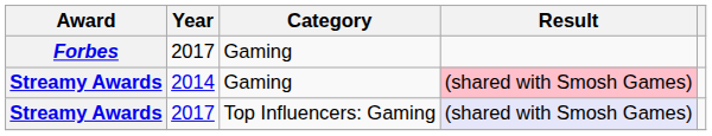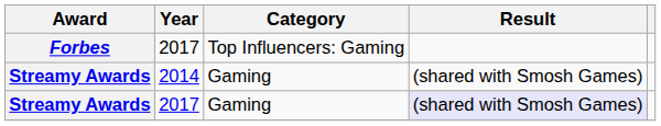 <table class="wikitable sortable plainrowheaders">
 <tr>
 <th scope="col">Award</th>
 <th scope="col">Year</th>
 <th scope="col">Category</th>
 <th scope="col">Result</th>
 <th scope="col" class="unsortable"></th>
 </tr>
 <tr>
 <th scope="row"><em><a href='#'>Forbes</a></em></th>
 <td>2017</td>
-<td>Gaming</td>
+<td>Top Influencers: Gaming</td>
 <td></td>
 <td style="text-align: center;"></td>
 </tr>
 <tr>
 <th scope="row"><a href='#'>Streamy Awards</a></th>
 <td><a href='#'>2014</a></td>
 <td>Gaming</td>
-<td style="background: pink;"> (shared with Smosh Games)</td>
+<td> (shared with Smosh Games)</td>
 <td style="text-align: center;"></td>
 </tr>
 <tr>
 <th scope="row"><a href='#'>Streamy Awards</a></th>
 <td><a href='#'>2017</a></td>
-<td>Top Influencers: Gaming</td>
+<td>Gaming</td>
 <td style="background: lavender;"> (shared with Smosh Games)</td>
 <td style="text-align: center;"></td>
 </tr>
 <tr>
 </tr>
 </table>
